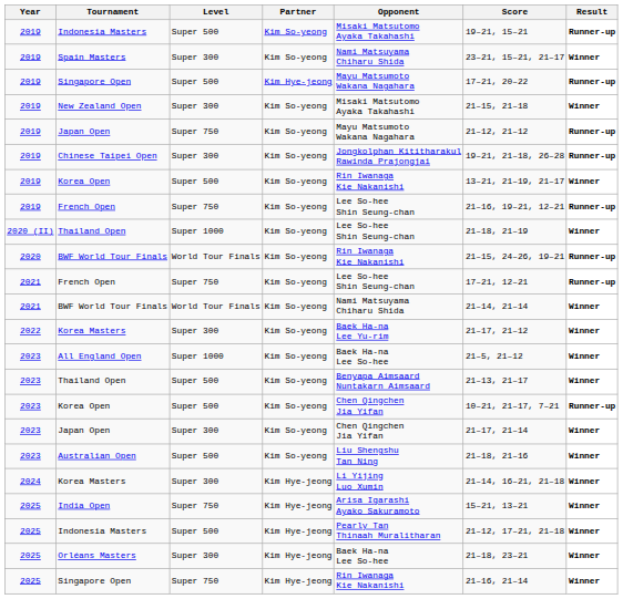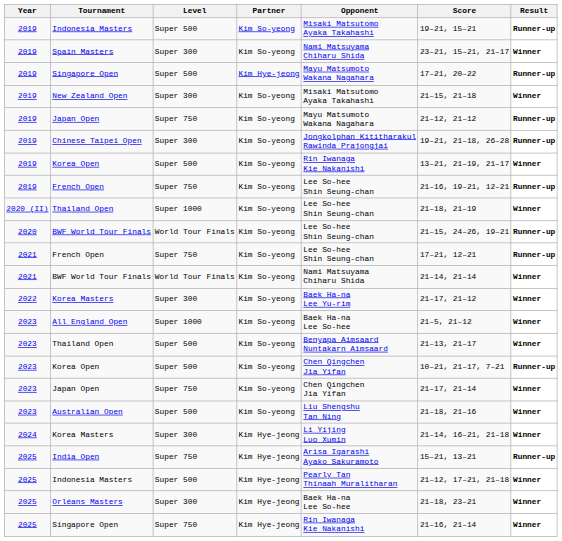 <table class="sortable wikitable" style="font-size: 90%;">
 <tr>
 <th>Year</th>
 <th>Tournament</th>
 <th>Level</th>
 <th>Partner</th>
 <th>Opponent</th>
 <th>Score</th>
 <th>Result</th>
 </tr>
 <tr>
 <td align="center"><a href='#'>2019</a></td>
 <td align="left"><a href='#'>Indonesia Masters</a></td>
 <td align="left">Super 500</td>
 <td align="left"> <a href='#'>Kim So-yeong</a></td>
 <td align="left"> <a href='#'>Misaki Matsutomo</a><br> <a href='#'>Ayaka Takahashi</a></td>
 <td align="left">19–21, 15–21</td>
 <td style="text-align:left; background:white"> <strong>Runner-up</strong></td>
 </tr>
 <tr>
 <td align="center"><a href='#'>2019</a></td>
 <td align="left"><a href='#'>Spain Masters</a></td>
 <td align="left">Super 300</td>
 <td align="left"> Kim So-yeong</td>
 <td align="left"> <a href='#'>Nami Matsuyama</a><br> <a href='#'>Chiharu Shida</a></td>
 <td align="left">23–21, 15–21, 21–17</td>
 <td style="text-align:left; background:white"> <strong>Winner</strong></td>
 </tr>
 <tr>
 <td align="center"><a href='#'>2019</a></td>
 <td align="left"><a href='#'>Singapore Open</a></td>
 <td align="left">Super 500</td>
 <td align="left"> <a href='#'>Kim Hye-jeong</a></td>
 <td align="left"> <a href='#'>Mayu Matsumoto</a><br> <a href='#'>Wakana Nagahara</a></td>
 <td align="left">17–21, 20–22</td>
 <td style="text-align:left; background:white"> <strong>Runner-up</strong></td>
 </tr>
 <tr>
 <td align="center"><a href='#'>2019</a></td>
 <td align="left"><a href='#'>New Zealand Open</a></td>
 <td align="left">Super 300</td>
 <td align="left"> Kim So-yeong</td>
 <td align="left"> Misaki Matsutomo<br> Ayaka Takahashi</td>
 <td align="left">21–15, 21–18</td>
 <td style="text-align:left; background:white"> <strong>Winner</strong></td>
 </tr>
 <tr>
 <td align="center"><a href='#'>2019</a></td>
 <td align="left"><a href='#'>Japan Open</a></td>
 <td align="left">Super 750</td>
 <td align="left"> Kim So-yeong</td>
 <td align="left"> Mayu Matsumoto<br> Wakana Nagahara</td>
 <td align="left">21–12, 21–12</td>
 <td style="text-align:left; background:white"> <strong>Runner-up</strong></td>
 </tr>
 <tr>
 <td align="center"><a href='#'>2019</a></td>
 <td align="left"><a href='#'>Chinese Taipei Open</a></td>
 <td align="left">Super 300</td>
 <td align="left"> Kim So-yeong</td>
 <td align="left"> <a href='#'>Jongkolphan Kititharakul</a><br> <a href='#'>Rawinda Prajongjai</a></td>
 <td align="left">19–21, 21–18, 26–28</td>
 <td style="text-align:left; background:white"> <strong>Runner-up</strong></td>
 </tr>
 <tr>
 <td align="center"><a href='#'>2019</a></td>
 <td align="left"><a href='#'>Korea Open</a></td>
 <td align="left">Super 500</td>
 <td align="left"> Kim So-yeong</td>
 <td align="left"> <a href='#'>Rin Iwanaga</a> <br> <a href='#'>Kie Nakanishi</a></td>
 <td align="left">13–21, 21–19, 21–17</td>
 <td style="text-align:left; background:white"> <strong>Winner</strong></td>
 </tr>
 <tr>
 <td align="center"><a href='#'>2019</a></td>
 <td align="left"><a href='#'>French Open</a></td>
 <td align="left">Super 750</td>
 <td align="left"> Kim So-yeong</td>
 <td align="left"> Lee So-hee<br> Shin Seung-chan</td>
 <td algin="left">21–16, 19–21, 12–21</td>
 <td style="text-align:left; background:white"> <strong>Runner-up</strong></td>
 </tr>
 <tr>
 <td align="center"><a href='#'>2020 (II)</a></td>
 <td align="left"><a href='#'>Thailand Open</a></td>
 <td align="left">Super 1000</td>
 <td align="left"> Kim So-yeong</td>
 <td align="left"> Lee So-hee<br> Shin Seung-chan</td>
 <td align="left">21–18, 21–19</td>
 <td style="text-align:left; background:white"> <strong>Winner</strong></td>
 </tr>
 <tr>
 <td align="center"><a href='#'>2020</a></td>
 <td align="left"><a href='#'>BWF World Tour Finals</a></td>
 <td align="left">World Tour Finals</td>
 <td align="left"> Kim So-yeong</td>
-<td align="left"> <a href='#'>Rin Iwanaga</a> <br> <a href='#'>Kie Nakanishi</a></td>
+<td align="left"> Lee So-hee<br> Shin Seung-chan</td>
 <td align="left">21–15, 24–26, 19–21</td>
 <td style="text-align:left; background:white"> <strong>Runner-up</strong></td>
 </tr>
 <tr>
 <td align="center"><a href='#'>2021</a></td>
 <td align="left">French Open</td>
 <td align="left">Super 750</td>
 <td align="left"> Kim So-yeong</td>
 <td align="left"> Lee So-hee<br> Shin Seung-chan</td>
 <td align="left">17–21, 12–21</td>
 <td style="text-align:left; background:white"> <strong>Runner-up</strong></td>
 </tr>
 <tr>
 <td align="center"><a href='#'>2021</a></td>
 <td align="left">BWF World Tour Finals</td>
 <td align="left">World Tour Finals</td>
 <td align="left"> Kim So-yeong</td>
 <td align="left"> Nami Matsuyama<br> Chiharu Shida</td>
 <td align="left">21–14, 21–14</td>
 <td style="text-align:left; background:white"> <strong>Winner</strong></td>
 </tr>
 <tr>
 <td align="center"><a href='#'>2022</a></td>
 <td align="left"><a href='#'>Korea Masters</a></td>
 <td align="left">Super 300</td>
 <td align="left"> Kim So-yeong</td>
 <td align="left"> <a href='#'>Baek Ha-na</a><br> <a href='#'>Lee Yu-rim</a></td>
 <td align="left">21–17, 21–12</td>
 <td style="text-align:left; background:white"> <strong>Winner</strong></td>
 </tr>
 <tr>
 <td align="center"><a href='#'>2023</a></td>
 <td align="left"><a href='#'>All England Open</a></td>
 <td align="left">Super 1000</td>
 <td align="left"> Kim So-yeong</td>
 <td align="left"> Baek Ha-na<br> Lee So-hee</td>
 <td align="left">21–5, 21–12</td>
 <td style="text-align:left; background:white"> <strong>Winner</strong></td>
 </tr>
 <tr>
 <td align="center"><a href='#'>2023</a></td>
 <td align="left">Thailand Open</td>
 <td align="left">Super 500</td>
 <td align="left"> Kim So-yeong</td>
 <td align="left"> <a href='#'>Benyapa Aimsaard</a><br> <a href='#'>Nuntakarn Aimsaard</a></td>
 <td align="left">21–13, 21–17</td>
 <td style="text-align:left; background:white"> <strong>Winner</strong></td>
 </tr>
 <tr>
 <td align="center"><a href='#'>2023</a></td>
 <td align="left">Korea Open</td>
 <td align="left">Super 500</td>
 <td align="left"> Kim So-yeong</td>
 <td align="left"> <a href='#'>Chen Qingchen</a><br> <a href='#'>Jia Yifan</a></td>
 <td align="left">10–21, 21–17, 7–21</td>
 <td style="text-align:left; background:white"> <strong>Runner-up</strong></td>
 </tr>
 <tr>
 <td align="center"><a href='#'>2023</a></td>
 <td align="left">Japan Open</td>
-<td align="left">Super 300</td>
+<td align="left">Super 750</td>
 <td align="left"> Kim So-yeong</td>
 <td align="left"> Chen Qingchen<br> Jia Yifan</td>
 <td align="left">21–17, 21–14</td>
 <td style="text-align:left; background:white"> <strong>Winner</strong></td>
 </tr>
 <tr>
 <td align="center"><a href='#'>2023</a></td>
 <td align="left"><a href='#'>Australian Open</a></td>
 <td align="left">Super 500</td>
 <td align="left"> Kim So-yeong</td>
 <td align="left"> <a href='#'>Liu Shengshu</a><br> <a href='#'>Tan Ning</a></td>
 <td align="left">21–18, 21–16</td>
 <td style="text-align:left; background:white"> <strong>Winner</strong></td>
 </tr>
 <tr>
 <td align="center"><a href='#'>2024</a></td>
 <td align="left">Korea Masters</td>
 <td align="left">Super 300</td>
 <td align="left"> Kim Hye-jeong</td>
 <td align="left"> <a href='#'>Li Yijing</a><br> <a href='#'>Luo Xumin</a></td>
 <td align="left">21–14, 16–21, 21–18</td>
 <td style="text-align:left; background:white"> <strong>Winner</strong></td>
 </tr>
 <tr>
 <td align="center"><a href='#'>2025</a></td>
 <td align="left"><a href='#'>India Open</a></td>
 <td align="left">Super 750</td>
 <td align="left"> Kim Hye-jeong</td>
 <td align="left"> <a href='#'>Arisa Igarashi</a><br> <a href='#'>Ayako Sakuramoto</a></td>
 <td align="left">15–21, 13–21</td>
-<td style="text-align:left; background:white"> <strong>Winner</strong></td>
+<td style="text-align:left; background:white"> <strong>Runner-up</strong></td>
 </tr>
 <tr>
 <td align="center"><a href='#'>2025</a></td>
 <td align="left">Indonesia Masters</td>
 <td align="left">Super 500</td>
 <td align="left"> Kim Hye-jeong</td>
 <td align="left"> <a href='#'>Pearly Tan</a><br> <a href='#'>Thinaah Muralitharan</a></td>
 <td align="left">21–12, 17–21, 21–18</td>
 <td style="text-align:left; background:white"> <strong>Winner</strong></td>
 </tr>
 <tr>
 <td align="center"><a href='#'>2025</a></td>
 <td align="left"><a href='#'>Orléans Masters</a></td>
 <td align="left">Super 300</td>
 <td align="left"> Kim Hye-jeong</td>
 <td align="left"> Baek Ha-na <br> Lee So-hee</td>
 <td align="left">21–18, 23–21</td>
 <td style="text-align:left; background: white"> <strong>Winner</strong></td>
 </tr>
 <tr>
 <td align="center"><a href='#'>2025</a></td>
 <td align="left">Singapore Open</td>
 <td align="left">Super 750</td>
 <td align="left"> Kim Hye-jeong</td>
 <td align="left"> <a href='#'>Rin Iwanaga</a> <br> <a href='#'>Kie Nakanishi</a></td>
 <td align="left">21–16, 21–14</td>
 <td style="text-align:left; background: white"> <strong>Winner</strong></td>
 </tr>
 </table>
